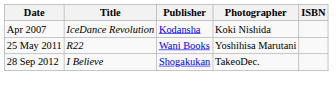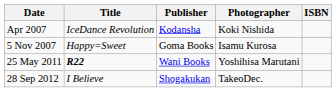 <table class="wikitable">
 <tr>
 <th>Date</th>
 <th>Title</th>
 <th>Publisher</th>
 <th>Photographer</th>
 <th>ISBN</th>
 </tr>
 <tr>
 <td>Apr 2007</td>
 <td><em>IceDance Revolution</em></td>
 <td><a href='#'>Kodansha</a></td>
 <td>Koki Nishida</td>
 <td></td>
 </tr>
 <tr>
+<td>5 Nov 2007</td>
+<td><em>Happy=Sweet</em></td>
+<td>Goma Books</td>
+<td>Isamu Kurosa</td>
+<td></td>
+</tr>
+<tr>
 <td>25 May 2011</td>
-<td><em>R22</em></td>
+<td><strong><em>R22</em></strong></td>
 <td><a href='#'>Wani Books</a></td>
 <td>Yoshihisa Marutani</td>
 <td></td>
 </tr>
 <tr>
 <td>28 Sep 2012</td>
 <td><em>I Believe</em></td>
 <td><a href='#'>Shogakukan</a></td>
 <td>TakeoDec.</td>
 <td></td>
 </tr>
 </table>
